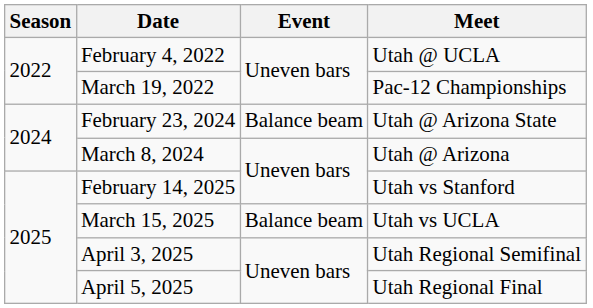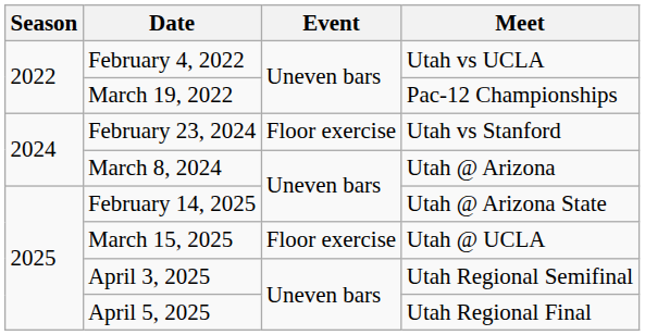 <table class="wikitable">
 <tr>
 <th>Season</th>
 <th>Date</th>
 <th>Event</th>
 <th>Meet</th>
 </tr>
 <tr>
 <td rowspan="2">2022</td>
 <td>February 4, 2022</td>
 <td rowspan= "2">Uneven bars</td>
-<td>Utah @ UCLA</td>
+<td>Utah vs UCLA</td>
 </tr>
 <tr>
 <td>March 19, 2022</td>
 <td>Pac-12 Championships</td>
 </tr>
 <tr>
 <td rowspan="2">2024</td>
 <td>February 23, 2024</td>
-<td>Balance beam</td>
-<td>Utah @ Arizona State</td>
+<td>Floor exercise</td>
+<td>Utah vs Stanford</td>
 </tr>
 <tr>
 <td>March 8, 2024</td>
 <td rowspan="2">Uneven bars</td>
 <td>Utah @ Arizona</td>
 </tr>
 <tr>
 <td rowspan="4">2025</td>
 <td>February 14, 2025</td>
-<td>Utah vs Stanford</td>
+<td>Utah @ Arizona State</td>
 </tr>
 <tr>
 <td>March 15, 2025</td>
-<td>Balance beam</td>
-<td>Utah vs UCLA</td>
+<td>Floor exercise</td>
+<td>Utah @ UCLA</td>
 </tr>
 <tr>
 <td>April 3, 2025</td>
 <td rowspan="2">Uneven bars</td>
 <td>Utah Regional Semifinal</td>
 </tr>
 <tr>
 <td>April 5, 2025</td>
 <td>Utah Regional Final</td>
 </tr>
 </table>
